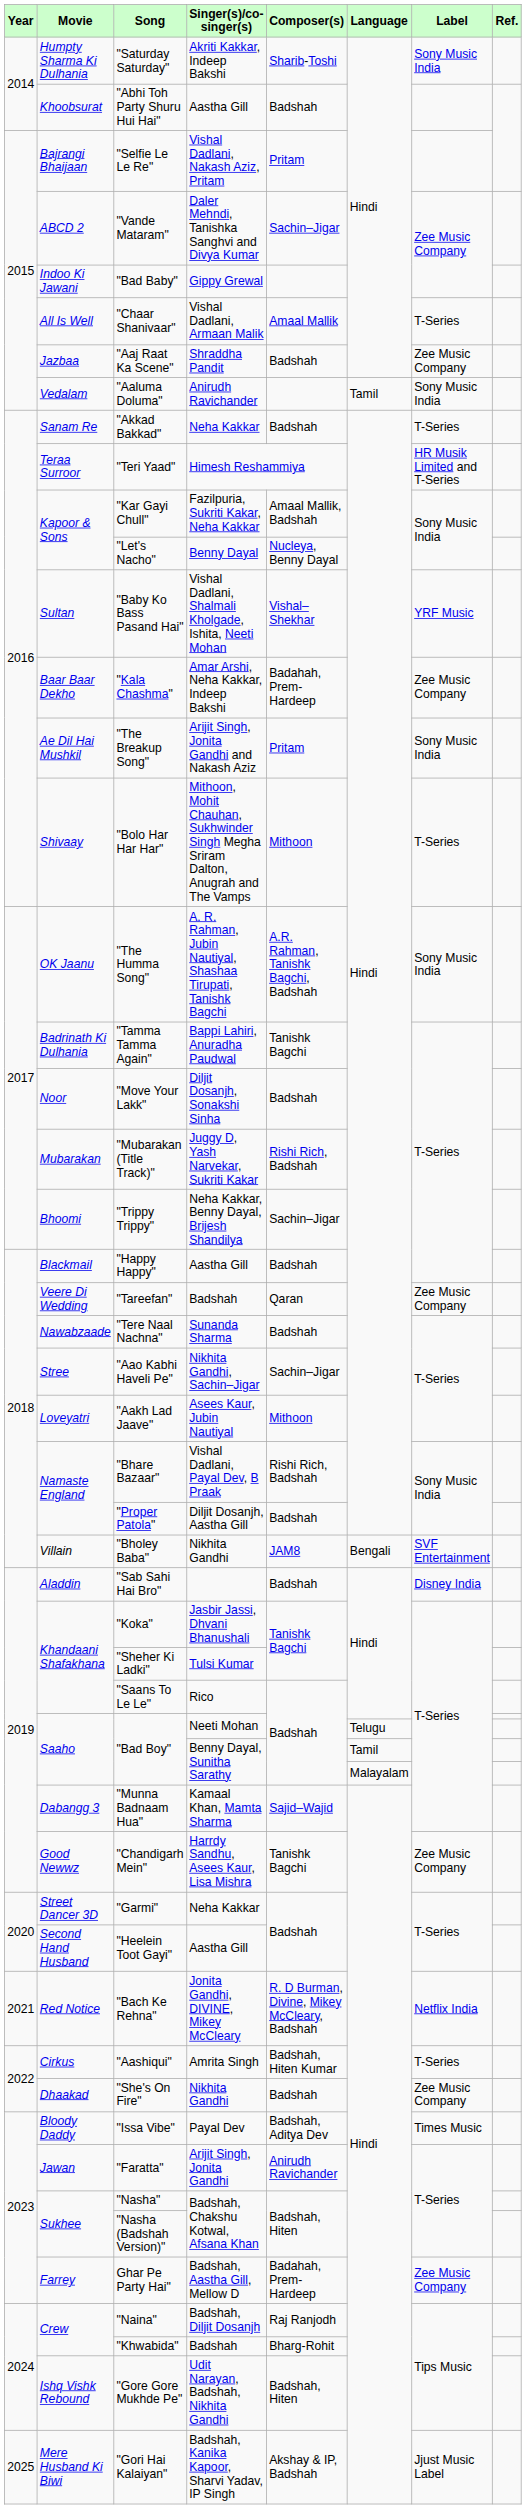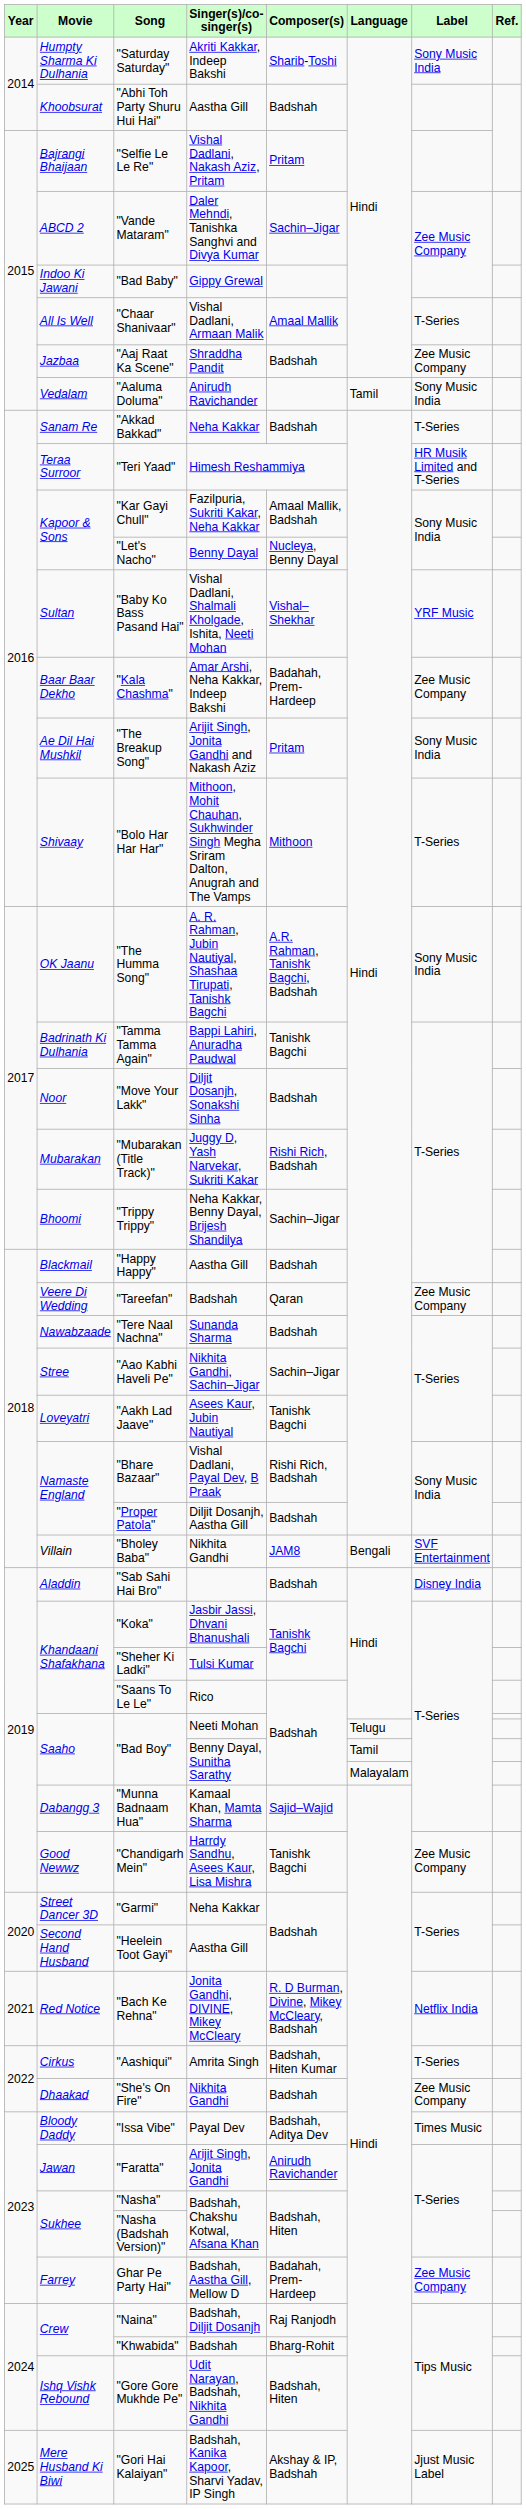 <table class="wikitable">
 <tr style="background:#cfc; text-align:center;">
 <td><strong>Year</strong></td>
 <td><strong>Movie</strong></td>
 <td><strong>Song</strong></td>
 <td><strong>Singer(s)/co-singer(s)</strong></td>
 <td><strong>Composer(s)</strong></td>
 <td><strong>Language</strong></td>
 <td><strong>Label</strong></td>
 <td><strong>Ref.</strong></td>
 </tr>
 <tr>
 <td rowspan="2">2014</td>
 <td><em><a href='#'>Humpty Sharma Ki Dulhania</a></em></td>
 <td>"Saturday Saturday"</td>
 <td><a href='#'>Akriti Kakkar</a>, Indeep Bakshi</td>
 <td><a href='#'>Sharib</a>-<a href='#'>Toshi</a></td>
 <td rowspan="7">Hindi</td>
 <td><a href='#'>Sony Music India</a></td>
 <td></td>
 </tr>
 <tr>
 <td><a href='#'><em>Khoobsurat</em></a></td>
 <td>"Abhi Toh Party Shuru Hui Hai"</td>
 <td>Aastha Gill</td>
 <td>Badshah</td>
 <td></td>
 </tr>
 <tr>
 <td rowspan="6">2015</td>
 <td><em><a href='#'>Bajrangi Bhaijaan</a></em></td>
 <td>"Selfie Le Le Re"</td>
 <td><a href='#'>Vishal Dadlani</a>, <a href='#'>Nakash Aziz</a>, <a href='#'>Pritam</a></td>
 <td><a href='#'>Pritam</a></td>
 <td></td>
 </tr>
 <tr>
 <td><em><a href='#'>ABCD 2</a></em></td>
 <td>"Vande Mataram"</td>
 <td><a href='#'>Daler Mehndi</a>, Tanishka Sanghvi and <a href='#'>Divya Kumar</a></td>
 <td><a href='#'>Sachin–Jigar</a></td>
 <td rowspan="2"><a href='#'>Zee Music Company</a></td>
 <td></td>
 </tr>
 <tr>
 <td><em><a href='#'>Indoo Ki Jawani</a></em></td>
 <td>"Bad Baby"</td>
 <td><a href='#'>Gippy Grewal</a></td>
 <td></td>
 <td></td>
 </tr>
 <tr>
 <td><a href='#'><em>All Is Well</em></a></td>
 <td>"Chaar Shanivaar"</td>
 <td>Vishal Dadlani, <a href='#'>Armaan Malik</a></td>
 <td><a href='#'>Amaal Mallik</a></td>
 <td>T-Series</td>
 <td></td>
 </tr>
 <tr>
 <td><em><a href='#'>Jazbaa</a></em></td>
 <td>"Aaj Raat Ka Scene"</td>
 <td><a href='#'>Shraddha Pandit</a></td>
 <td>Badshah</td>
 <td>Zee Music Company</td>
 <td></td>
 </tr>
 <tr>
 <td><em><a href='#'>Vedalam</a></em></td>
 <td>"Aaluma Doluma"</td>
 <td><a href='#'>Anirudh Ravichander</a></td>
 <td></td>
 <td>Tamil</td>
 <td>Sony Music India</td>
 <td></td>
 </tr>
 <tr>
 <td rowspan="8">2016</td>
 <td><em><a href='#'>Sanam Re</a></em></td>
 <td>"Akkad Bakkad"</td>
 <td><a href='#'>Neha Kakkar</a></td>
 <td>Badshah</td>
 <td rowspan="20">Hindi</td>
 <td>T-Series</td>
 <td></td>
 </tr>
 <tr>
 <td><em><a href='#'>Teraa Surroor</a></em></td>
 <td>"Teri Yaad"</td>
 <td colspan="2"><a href='#'>Himesh Reshammiya</a></td>
 <td><a href='#'>HR Musik Limited</a> and T-Series</td>
 <td></td>
 </tr>
 <tr>
 <td rowspan="2"><em><a href='#'>Kapoor & Sons</a></em></td>
 <td>"Kar Gayi Chull"</td>
 <td>Fazilpuria, <a href='#'>Sukriti Kakar</a>, <a href='#'>Neha Kakkar</a></td>
 <td>Amaal Mallik, Badshah</td>
 <td rowspan="2">Sony Music India</td>
 <td></td>
 </tr>
 <tr>
 <td>"Let's Nacho"</td>
 <td><a href='#'>Benny Dayal</a></td>
 <td><a href='#'>Nucleya</a>, Benny Dayal</td>
 <td></td>
 </tr>
 <tr>
 <td><a href='#'><em>Sultan</em></a></td>
 <td>"Baby Ko Bass Pasand Hai"</td>
 <td>Vishal Dadlani, <a href='#'>Shalmali Kholgade</a>, Ishita, <a href='#'>Neeti Mohan</a></td>
 <td><a href='#'>Vishal–Shekhar</a></td>
 <td><a href='#'>YRF Music</a></td>
 <td></td>
 </tr>
 <tr>
 <td><em><a href='#'>Baar Baar Dekho</a></em></td>
 <td>"<a href='#'>Kala Chashma</a>"</td>
 <td><a href='#'>Amar Arshi</a>, Neha Kakkar, Indeep Bakshi</td>
 <td>Badahah, Prem-Hardeep</td>
 <td>Zee Music Company</td>
 <td></td>
 </tr>
 <tr>
 <td><em><a href='#'>Ae Dil Hai Mushkil</a></em></td>
 <td>"The Breakup Song"</td>
 <td><a href='#'>Arijit Singh</a>, <a href='#'>Jonita Gandhi</a> and Nakash Aziz</td>
 <td><a href='#'>Pritam</a></td>
 <td>Sony Music India</td>
 <td></td>
 </tr>
 <tr>
 <td><em><a href='#'>Shivaay</a></em></td>
 <td>"Bolo Har Har Har"</td>
 <td><a href='#'>Mithoon</a>, <a href='#'>Mohit Chauhan</a>, <a href='#'>Sukhwinder Singh</a> Megha Sriram Dalton, Anugrah and The Vamps</td>
 <td><a href='#'>Mithoon</a></td>
 <td>T-Series</td>
 <td></td>
 </tr>
 <tr>
 <td rowspan="5">2017</td>
 <td><em><a href='#'>OK Jaanu</a></em></td>
 <td>"The Humma Song"</td>
 <td><a href='#'>A. R. Rahman</a>, <a href='#'>Jubin Nautiyal</a>, <a href='#'>Shashaa Tirupati</a>, <a href='#'>Tanishk Bagchi</a></td>
 <td><a href='#'>A.R. Rahman</a>, <a href='#'>Tanishk Bagchi</a>, Badshah</td>
 <td>Sony Music India</td>
 <td></td>
 </tr>
 <tr>
 <td><em><a href='#'>Badrinath Ki Dulhania</a></em></td>
 <td>"Tamma Tamma Again"</td>
 <td><a href='#'>Bappi Lahiri</a>, <a href='#'>Anuradha Paudwal</a></td>
 <td>Tanishk Bagchi</td>
 <td rowspan="5">T-Series</td>
 <td></td>
 </tr>
 <tr>
 <td><em><a href='#'>Noor</a></em></td>
 <td>"Move Your Lakk"</td>
 <td><a href='#'>Diljit Dosanjh</a>, <a href='#'>Sonakshi Sinha</a></td>
 <td>Badshah</td>
 <td></td>
 </tr>
 <tr>
 <td><em><a href='#'>Mubarakan</a></em></td>
 <td>"Mubarakan (Title Track)"</td>
 <td><a href='#'>Juggy D</a>, <a href='#'>Yash Narvekar</a>, <a href='#'>Sukriti Kakar</a></td>
 <td><a href='#'>Rishi Rich</a>, Badshah</td>
 <td></td>
 </tr>
 <tr>
 <td><a href='#'><em>Bhoomi</em></a></td>
 <td>"Trippy Trippy"</td>
 <td>Neha Kakkar, Benny Dayal, <a href='#'>Brijesh Shandilya</a></td>
 <td>Sachin–Jigar</td>
 <td></td>
 </tr>
 <tr>
 <td rowspan="8">2018</td>
 <td><a href='#'><em>Blackmail</em></a></td>
 <td>"Happy Happy"</td>
 <td>Aastha Gill</td>
 <td>Badshah</td>
 <td></td>
 </tr>
 <tr>
 <td><em><a href='#'>Veere Di Wedding</a></em></td>
 <td>"Tareefan"</td>
 <td>Badshah</td>
 <td>Qaran</td>
 <td>Zee Music Company</td>
 <td></td>
 </tr>
 <tr>
 <td><em><a href='#'>Nawabzaade</a></em></td>
 <td>"Tere Naal Nachna"</td>
 <td><a href='#'>Sunanda Sharma</a></td>
 <td>Badshah</td>
 <td rowspan="3">T-Series</td>
 <td></td>
 </tr>
 <tr>
 <td><a href='#'><em>Stree</em></a></td>
 <td>"Aao Kabhi Haveli Pe"</td>
 <td><a href='#'>Nikhita Gandhi</a>, <a href='#'>Sachin–Jigar</a></td>
 <td>Sachin–Jigar</td>
 <td></td>
 </tr>
 <tr>
 <td><em><a href='#'>Loveyatri</a></em></td>
 <td>"Aakh Lad Jaave"</td>
 <td><a href='#'>Asees Kaur</a>, <a href='#'>Jubin Nautiyal</a></td>
-<td><a href='#'>Mithoon</a></td>
+<td>Tanishk Bagchi</td>
 <td></td>
 </tr>
 <tr>
 <td rowspan="2"><em><a href='#'>Namaste England</a></em></td>
 <td>"Bhare Bazaar"</td>
 <td>Vishal Dadlani, <a href='#'>Payal Dev</a>, <a href='#'>B Praak</a></td>
 <td>Rishi Rich, Badshah</td>
 <td rowspan="2">Sony Music India</td>
 <td></td>
 </tr>
 <tr>
 <td>"<a href='#'>Proper Patola</a>"</td>
 <td>Diljit Dosanjh, Aastha Gill</td>
 <td>Badshah</td>
 <td></td>
 </tr>
 <tr>
 <td><em>Villain</em></td>
 <td>"Bholey Baba"</td>
 <td>Nikhita Gandhi</td>
 <td><a href='#'>JAM8</a></td>
 <td>Bengali</td>
 <td><a href='#'>SVF Entertainment</a></td>
 <td></td>
 </tr>
 <tr>
 <td rowspan=10>2019</td>
 <td><a href='#'><em>Aladdin</em></a></td>
 <td>"Sab Sahi Hai Bro"</td>
 <td></td>
 <td>Badshah</td>
 <td rowspan="5">Hindi</td>
 <td><a href='#'>Disney India</a></td>
 <td></td>
 </tr>
 <tr>
 <td rowspan="3"><em><a href='#'>Khandaani Shafakhana</a></em></td>
 <td>"Koka"</td>
 <td><a href='#'>Jasbir Jassi</a>, <a href='#'>Dhvani Bhanushali</a></td>
 <td rowspan=2><a href='#'>Tanishk Bagchi</a></td>
 <td rowspan=8>T-Series</td>
 <td></td>
 </tr>
 <tr>
 <td>"Sheher Ki Ladki"</td>
 <td><a href='#'>Tulsi Kumar</a></td>
 <td></td>
 </tr>
 <tr>
 <td>"Saans To Le Le"</td>
 <td>Rico</td>
 <td rowspan=5>Badshah</td>
 <td></td>
 </tr>
 <tr>
 <td rowspan="4"><em><a href='#'>Saaho</a></em></td>
 <td rowspan=4>"Bad Boy"</td>
 <td rowspan=2>Neeti Mohan</td>
 <td></td>
 </tr>
 <tr>
 <td>Telugu</td>
 <td></td>
 </tr>
 <tr>
 <td rowspan=2>Benny Dayal, <a href='#'>Sunitha Sarathy</a></td>
 <td>Tamil</td>
 <td></td>
 </tr>
 <tr>
 <td>Malayalam</td>
 <td></td>
 </tr>
 <tr>
 <td><em><a href='#'>Dabangg 3</a></em></td>
 <td>"Munna Badnaam Hua"</td>
 <td>Kamaal Khan, <a href='#'>Mamta Sharma</a></td>
 <td><a href='#'>Sajid–Wajid</a></td>
 <td rowspan="16">Hindi</td>
 <td></td>
 </tr>
 <tr>
 <td><em><a href='#'>Good Newwz</a></em></td>
 <td>"Chandigarh Mein"</td>
 <td><a href='#'>Harrdy Sandhu</a>, <a href='#'>Asees Kaur</a>, <a href='#'>Lisa Mishra</a></td>
 <td>Tanishk Bagchi</td>
 <td>Zee Music Company</td>
 <td></td>
 </tr>
 <tr>
 <td rowspan=2>2020</td>
 <td><em><a href='#'>Street Dancer 3D</a></em></td>
 <td>"Garmi"</td>
 <td>Neha Kakkar</td>
 <td rowspan=2>Badshah</td>
 <td rowspan=2>T-Series</td>
 <td></td>
 </tr>
 <tr>
 <td><em><a href='#'>Second Hand Husband</a></em></td>
 <td>"Heelein Toot Gayi"</td>
 <td>Aastha Gill</td>
 <td></td>
 </tr>
 <tr>
 <td>2021</td>
 <td><a href='#'><em>Red Notice</em></a></td>
 <td>"Bach Ke Rehna"</td>
 <td><a href='#'>Jonita Gandhi</a>, <a href='#'>DIVINE</a>, <a href='#'>Mikey McCleary</a></td>
 <td><a href='#'>R. D Burman</a>, <a href='#'>Divine</a>, <a href='#'>Mikey McCleary</a>, Badshah</td>
 <td><a href='#'>Netflix India</a></td>
 <td></td>
 </tr>
 <tr>
 <td rowspan=2>2022</td>
 <td><a href='#'><em>Cirkus</em></a></td>
 <td>"Aashiqui"</td>
 <td>Amrita Singh</td>
 <td>Badshah, Hiten Kumar</td>
 <td>T-Series</td>
 <td></td>
 </tr>
 <tr>
 <td><em><a href='#'>Dhaakad</a></em></td>
 <td>"She's On Fire"</td>
 <td><a href='#'>Nikhita Gandhi</a></td>
 <td>Badshah</td>
 <td>Zee Music Company</td>
 <td></td>
 </tr>
 <tr>
 <td rowspan="5">2023</td>
 <td><em><a href='#'>Bloody Daddy</a></em></td>
 <td>"Issa Vibe"</td>
 <td>Payal Dev</td>
 <td>Badshah, Aditya Dev</td>
 <td>Times Music</td>
 <td></td>
 </tr>
 <tr>
 <td><a href='#'><em>Jawan</em></a></td>
 <td>"Faratta"</td>
 <td><a href='#'>Arijit Singh</a>, <a href='#'>Jonita Gandhi</a></td>
 <td><a href='#'>Anirudh Ravichander</a></td>
 <td rowspan=3>T-Series</td>
 <td></td>
 </tr>
 <tr>
 <td rowspan=2><em><a href='#'>Sukhee</a></em></td>
 <td>"Nasha"</td>
 <td rowspan=2>Badshah, Chakshu Kotwal, <a href='#'>Afsana Khan</a></td>
 <td rowspan=2>Badshah, Hiten</td>
 <td></td>
 </tr>
 <tr>
 <td>"Nasha (Badshah Version)"</td>
 <td></td>
 </tr>
 <tr>
 <td><em><a href='#'>Farrey</a></em></td>
 <td>Ghar Pe Party Hai"</td>
 <td>Badshah, <a href='#'>Aastha Gill</a>, Mellow D</td>
 <td>Badahah, Prem-Hardeep</td>
 <td><a href='#'>Zee Music Company</a></td>
 <td></td>
 </tr>
 <tr>
 <td rowspan=3>2024</td>
 <td rowspan=2><em><a href='#'>Crew</a></em></td>
 <td>"Naina"</td>
 <td>Badshah, <a href='#'>Diljit Dosanjh</a></td>
 <td>Raj Ranjodh</td>
 <td rowspan=3>Tips Music</td>
 <td></td>
 </tr>
 <tr>
 <td>"Khwabida"</td>
 <td>Badshah</td>
 <td>Bharg-Rohit</td>
 <td></td>
 </tr>
 <tr>
 <td><em><a href='#'>Ishq Vishk Rebound</a></em></td>
 <td>"Gore Gore Mukhde Pe"</td>
 <td><a href='#'>Udit Narayan</a>, Badshah, <a href='#'>Nikhita Gandhi</a></td>
 <td>Badshah, Hiten</td>
 <td></td>
 </tr>
 <tr>
 <td>2025</td>
 <td><em><a href='#'>Mere Husband Ki Biwi</a></em></td>
 <td>"Gori Hai Kalaiyan"</td>
 <td>Badshah, <a href='#'>Kanika Kapoor</a>, Sharvi Yadav, IP Singh</td>
 <td>Akshay & IP, Badshah</td>
 <td>Jjust Music Label</td>
 <td></td>
 </tr>
 </table>
